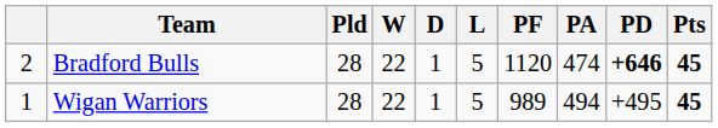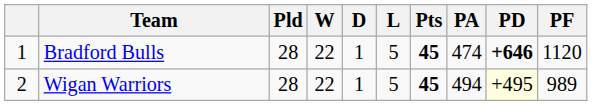 <table class="wikitable" style="text-align:center;">
 <tr>
 <th style="width:20px;" abbr="Position"></th>
 <th width=175>Team</th>
 <th style="width:20px;" abbr="Played">Pld</th>
 <th style="width:20px;" abbr="Won">W</th>
 <th style="width:20px;" abbr="Drawn">D</th>
 <th style="width:20px;" abbr="Lost">L</th>
-<th style="width:20px;" abbr="Points for">PF</th>
+<th style="width:20px;" abbr="Points">Pts</th>
 <th style="width:20px;" abbr="Points against">PA</th>
 <th style="width:20px;" abbr="Points difference">PD</th>
-<th style="width:20px;" abbr="Points">Pts</th>
+<th style="width:20px;" abbr="Points for">PF</th>
 </tr>
 <tr>
-<td>2</td>
+<td>1</td>
 <td style="text-align:left;"> <a href='#'>Bradford Bulls</a></td>
 <td>28</td>
 <td>22</td>
 <td>1</td>
 <td>5</td>
-<td>1120</td>
+<td><strong>45</strong></td>
 <td>474</td>
 <td><strong>+646</strong></td>
-<td><strong>45</strong></td>
+<td>1120</td>
 </tr>
 <tr>
-<td>1</td>
+<td>2</td>
 <td style="text-align:left;"> <a href='#'>Wigan Warriors</a></td>
 <td>28</td>
 <td>22</td>
 <td>1</td>
 <td>5</td>
+<td><strong>45</strong></td>
+<td>494</td>
+<td style="background: lightyellow;">+495</td>
 <td>989</td>
-<td>494</td>
-<td>+495</td>
-<td><strong>45</strong></td>
 </tr>
 </table>
